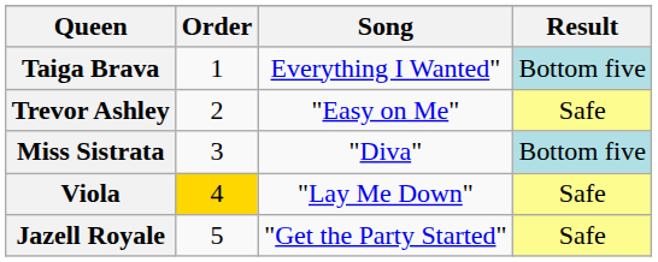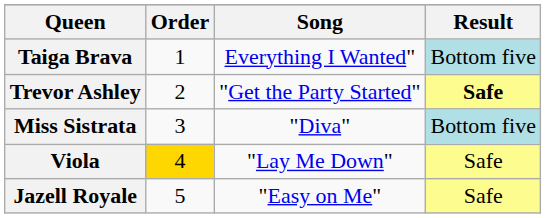 <table class="wikitable plainrowheaders" style="text-align:center;">
 <tr>
 </tr>
 <tr>
 <th scope="col">Queen</th>
 <th scope="col">Order</th>
 <th scope="col">Song</th>
 <th scope="col">Result</th>
 </tr>
 <tr>
 <th>Taiga Brava</th>
 <td>1</td>
 <td><a href='#'>Everything I Wanted</a>"</td>
 <td style="background:#B0E0E6;">Bottom five</td>
 </tr>
 <tr>
 <th>Trevor Ashley</th>
 <td>2</td>
-<td>"<a href='#'>Easy on Me</a>"</td>
-<td style="background:#FDFC8F;">Safe</td>
+<td>"<a href='#'>Get the Party Started</a>"</td>
+<td style="background:#FDFC8F;"><strong>Safe</strong></td>
 </tr>
 <tr>
 <th>Miss Sistrata</th>
 <td>3</td>
 <td>"<a href='#'>Diva</a>"</td>
 <td style="background:#B0E0E6;">Bottom five</td>
 </tr>
 <tr>
 <th>Viola</th>
 <td style="background: gold;">4</td>
 <td>"<a href='#'>Lay Me Down</a>"</td>
 <td style="background:#FDFC8F;">Safe</td>
 </tr>
 <tr>
 <th>Jazell Royale</th>
 <td>5</td>
-<td>"<a href='#'>Get the Party Started</a>"</td>
+<td>"<a href='#'>Easy on Me</a>"</td>
 <td style="background:#FDFC8F;">Safe</td>
 </tr>
 </table>
